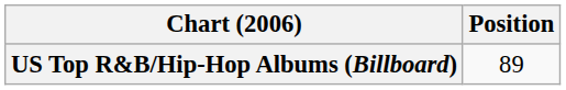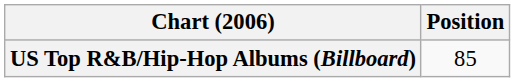 <table class="wikitable plainrowheaders">
 <tr>
 <th scope="col">Chart (2006)</th>
 <th scope="col">Position</th>
 </tr>
 <tr>
 <th scope="row">US Top R&B/Hip-Hop Albums (<em>Billboard</em>)</th>
-<td style="text-align:center;">89</td>
+<td style="text-align:center;">85</td>
 </tr>
 </table>
